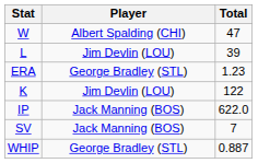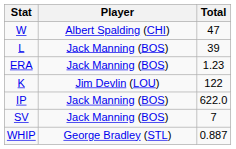 <table class="wikitable" style="text-align:center;">
 <tr>
 <th style="width:15%;">Stat</th>
 <th>Player</th>
 <th style="width:15%;">Total</th>
 </tr>
 <tr>
 <td><a href='#'>W</a></td>
 <td><a href='#'>Albert Spalding</a> (<a href='#'>CHI</a>)</td>
 <td>47</td>
 </tr>
 <tr>
 <td><a href='#'>L</a></td>
-<td><a href='#'>Jim Devlin</a> (<a href='#'>LOU</a>)</td>
+<td><a href='#'>Jack Manning</a> (<a href='#'>BOS</a>)</td>
 <td>39</td>
 </tr>
 <tr>
 <td><a href='#'>ERA</a></td>
-<td><a href='#'>George Bradley</a> (<a href='#'>STL</a>)</td>
+<td><a href='#'>Jack Manning</a> (<a href='#'>BOS</a>)</td>
 <td>1.23</td>
 </tr>
 <tr>
 <td><a href='#'>K</a></td>
 <td><a href='#'>Jim Devlin</a> (<a href='#'>LOU</a>)</td>
 <td>122</td>
 </tr>
 <tr>
 <td><a href='#'>IP</a></td>
 <td><a href='#'>Jack Manning</a> (<a href='#'>BOS</a>)</td>
 <td>622.0</td>
 </tr>
 <tr>
 <td><a href='#'>SV</a></td>
 <td><a href='#'>Jack Manning</a> (<a href='#'>BOS</a>)</td>
 <td>7</td>
 </tr>
 <tr>
 <td><a href='#'>WHIP</a></td>
 <td><a href='#'>George Bradley</a> (<a href='#'>STL</a>)</td>
 <td>0.887</td>
 </tr>
 </table>
